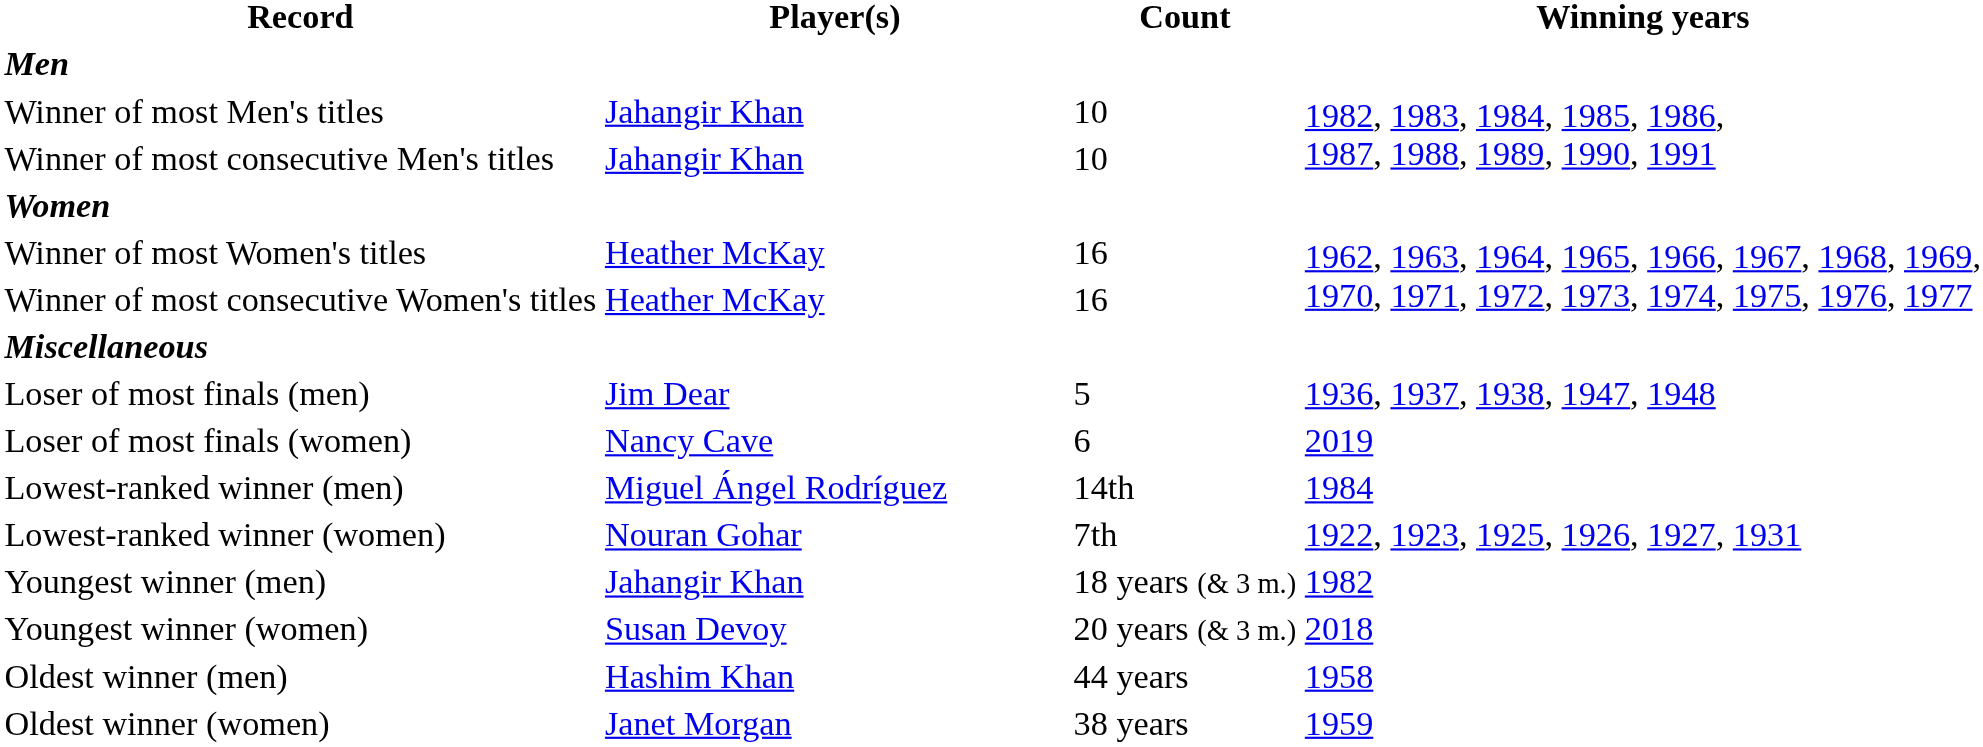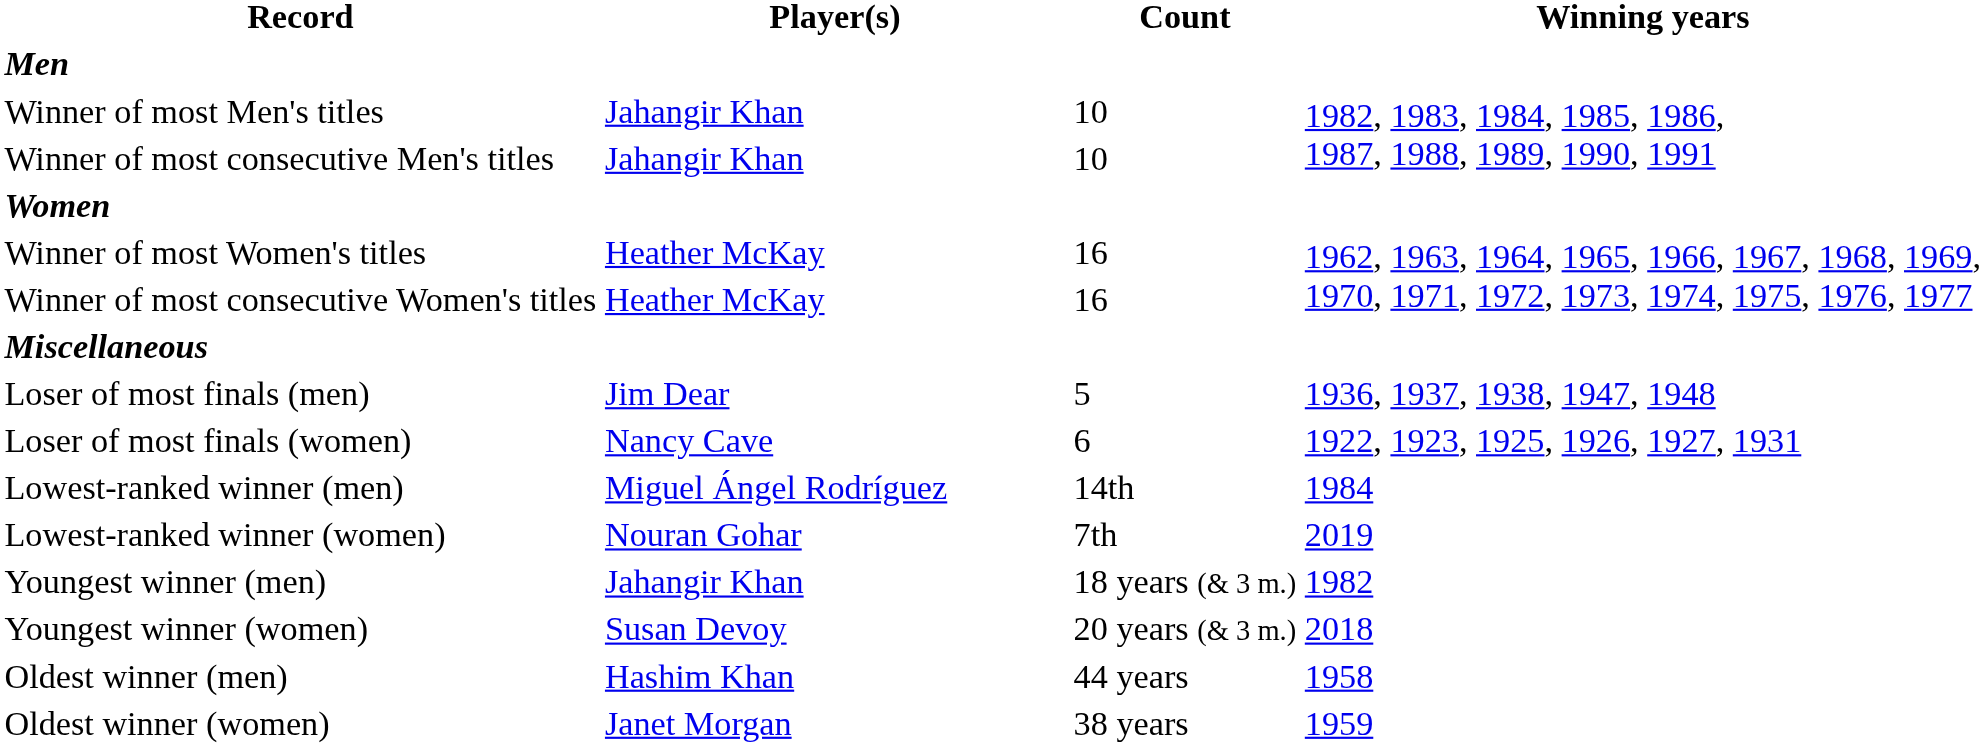 <table cla="wikitable">
 <tr>
 <th><strong>Record</strong></th>
 <th width="215"><strong>Player(s)</strong></th>
 <th><strong>Count</strong></th>
 <th><strong>Winning years</strong></th>
 </tr>
 <tr>
 <td colspan=4><strong><em>Men</em></strong></td>
 </tr>
 <tr>
 <td>Winner of most Men's titles</td>
 <td> <a href='#'>Jahangir Khan</a></td>
 <td>10</td>
 <td rowspan=2><a href='#'>1982</a>, <a href='#'>1983</a>, <a href='#'>1984</a>, <a href='#'>1985</a>, <a href='#'>1986</a>,<br><a href='#'>1987</a>, <a href='#'>1988</a>, <a href='#'>1989</a>, <a href='#'>1990</a>, <a href='#'>1991</a></td>
 </tr>
 <tr>
 <td>Winner of most consecutive Men's titles</td>
 <td> <a href='#'>Jahangir Khan</a></td>
 <td>10</td>
 </tr>
 <tr>
 <td colspan=4><strong><em>Women</em></strong></td>
 </tr>
 <tr>
 <td>Winner of most Women's titles</td>
 <td> <a href='#'>Heather McKay</a></td>
 <td>16</td>
 <td rowspan=2><a href='#'>1962</a>, <a href='#'>1963</a>, <a href='#'>1964</a>, <a href='#'>1965</a>, <a href='#'>1966</a>, <a href='#'>1967</a>, <a href='#'>1968</a>, <a href='#'>1969</a>,<br><a href='#'>1970</a>, <a href='#'>1971</a>, <a href='#'>1972</a>, <a href='#'>1973</a>, <a href='#'>1974</a>, <a href='#'>1975</a>, <a href='#'>1976</a>, <a href='#'>1977</a></td>
 </tr>
 <tr>
 <td>Winner of most consecutive Women's titles</td>
 <td> <a href='#'>Heather McKay</a></td>
 <td>16</td>
 </tr>
 <tr>
 <td colspan=4><strong><em>Miscellaneous</em></strong></td>
 </tr>
 <tr>
 <td>Loser of most finals (men)</td>
 <td> <a href='#'>Jim Dear</a></td>
 <td>5</td>
 <td><a href='#'>1936</a>, <a href='#'>1937</a>, <a href='#'>1938</a>, <a href='#'>1947</a>, <a href='#'>1948</a></td>
 </tr>
 <tr>
 <td>Loser of most finals (women)</td>
 <td> <a href='#'>Nancy Cave</a></td>
 <td>6</td>
-<td><a href='#'>2019</a></td>
+<td><a href='#'>1922</a>, <a href='#'>1923</a>, <a href='#'>1925</a>, <a href='#'>1926</a>, <a href='#'>1927</a>, <a href='#'>1931</a></td>
 </tr>
 <tr>
 <td>Lowest-ranked winner (men)</td>
 <td> <a href='#'>Miguel Ángel Rodríguez</a></td>
 <td>14th</td>
 <td><a href='#'>1984</a></td>
 </tr>
 <tr>
 <td>Lowest-ranked winner (women)</td>
 <td> <a href='#'>Nouran Gohar</a></td>
 <td>7th</td>
-<td><a href='#'>1922</a>, <a href='#'>1923</a>, <a href='#'>1925</a>, <a href='#'>1926</a>, <a href='#'>1927</a>, <a href='#'>1931</a></td>
+<td><a href='#'>2019</a></td>
 </tr>
 <tr>
 <td>Youngest winner (men)</td>
 <td> <a href='#'>Jahangir Khan</a></td>
 <td>18 years <small>(& 3 m.)</small></td>
 <td><a href='#'>1982</a></td>
 </tr>
 <tr>
 <td>Youngest winner (women)</td>
 <td> <a href='#'>Susan Devoy</a></td>
 <td>20 years <small>(& 3 m.)</small></td>
 <td><a href='#'>2018</a></td>
 </tr>
 <tr>
 <td>Oldest winner (men)</td>
 <td> <a href='#'>Hashim Khan</a></td>
 <td>44 years</td>
 <td><a href='#'>1958</a></td>
 </tr>
 <tr>
 <td>Oldest winner (women)</td>
 <td> <a href='#'>Janet Morgan</a></td>
 <td>38 years</td>
 <td><a href='#'>1959</a></td>
 </tr>
 <tr>
 </tr>
 </table>
